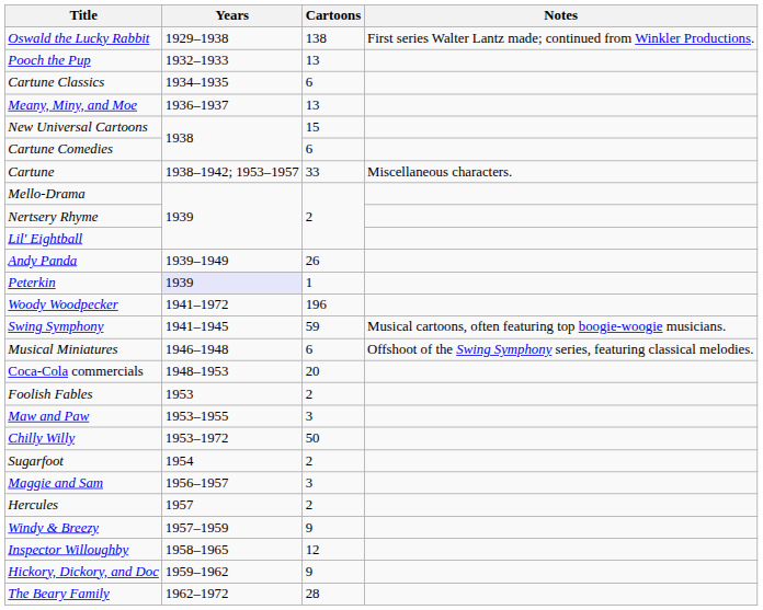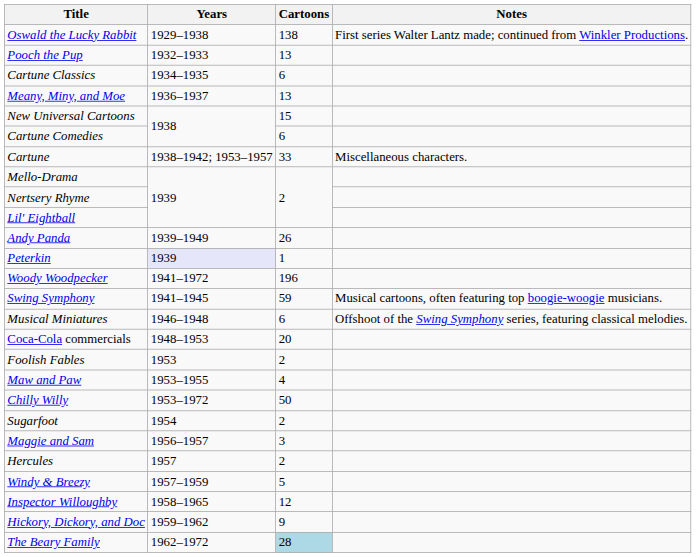 <table class="wikitable sortable">
 <tr>
 <th>Title</th>
 <th>Years</th>
 <th>Cartoons</th>
 <th>Notes</th>
 </tr>
 <tr>
 <td><em><a href='#'>Oswald the Lucky Rabbit</a></em></td>
 <td>1929–1938</td>
 <td>138</td>
 <td>First series Walter Lantz made; continued from <a href='#'>Winkler Productions</a>.</td>
 </tr>
 <tr>
 <td><em><a href='#'>Pooch the Pup</a></em></td>
 <td>1932–1933</td>
 <td>13</td>
 <td></td>
 </tr>
 <tr>
 <td><em>Cartune Classics</em></td>
 <td>1934–1935</td>
 <td>6</td>
 <td></td>
 </tr>
 <tr>
 <td><em><a href='#'>Meany, Miny, and Moe</a></em></td>
 <td>1936–1937</td>
 <td>13</td>
 <td></td>
 </tr>
 <tr>
 <td><em>New Universal Cartoons</em></td>
 <td rowspan="2">1938</td>
 <td>15</td>
 <td></td>
 </tr>
 <tr>
 <td><em>Cartune Comedies</em></td>
 <td>6</td>
 <td></td>
 </tr>
 <tr>
 <td><em>Cartune</em></td>
 <td>1938–1942; 1953–1957</td>
 <td>33</td>
 <td>Miscellaneous characters.</td>
 </tr>
 <tr>
 <td><em>Mello-Drama</em></td>
 <td rowspan="3">1939</td>
 <td rowspan="3">2</td>
 <td></td>
 </tr>
 <tr>
 <td><em>Nertsery Rhyme</em></td>
 <td></td>
 </tr>
 <tr>
 <td><em><a href='#'>Lil' Eightball</a></em></td>
 <td></td>
 </tr>
 <tr>
 <td><em><a href='#'>Andy Panda</a></em></td>
 <td>1939–1949</td>
 <td>26</td>
 <td></td>
 </tr>
 <tr>
 <td><em><a href='#'>Peterkin</a></em></td>
 <td style="background: lavender;">1939</td>
 <td>1</td>
 <td></td>
 </tr>
 <tr>
 <td><em><a href='#'>Woody Woodpecker</a></em></td>
 <td>1941–1972</td>
 <td>196</td>
 <td></td>
 </tr>
 <tr>
 <td><em><a href='#'>Swing Symphony</a></em></td>
 <td>1941–1945</td>
 <td>59</td>
 <td>Musical cartoons, often featuring top <a href='#'>boogie-woogie</a> musicians.</td>
 </tr>
 <tr>
 <td><em>Musical Miniatures</em></td>
 <td>1946–1948</td>
 <td>6</td>
 <td>Offshoot of the <em><a href='#'>Swing Symphony</a></em> series, featuring classical melodies.</td>
 </tr>
 <tr>
 <td><a href='#'>Coca-Cola</a> commercials</td>
 <td>1948–1953</td>
 <td>20</td>
 <td></td>
 </tr>
 <tr>
 <td><em>Foolish Fables</em></td>
 <td>1953</td>
 <td>2</td>
 <td></td>
 </tr>
 <tr>
 <td><em><a href='#'>Maw and Paw</a></em></td>
 <td>1953–1955</td>
-<td>3</td>
+<td>4</td>
 <td></td>
 </tr>
 <tr>
 <td><em><a href='#'>Chilly Willy</a></em></td>
 <td>1953–1972</td>
 <td>50</td>
 <td></td>
 </tr>
 <tr>
 <td><em>Sugarfoot</em></td>
 <td>1954</td>
 <td>2</td>
 <td></td>
 </tr>
 <tr>
 <td><em><a href='#'>Maggie and Sam</a></em></td>
 <td>1956–1957</td>
 <td>3</td>
 <td></td>
 </tr>
 <tr>
 <td><em>Hercules</em></td>
 <td>1957</td>
 <td>2</td>
 <td></td>
 </tr>
 <tr>
 <td><em><a href='#'>Windy & Breezy</a></em></td>
 <td>1957–1959</td>
-<td>9</td>
+<td>5</td>
 <td></td>
 </tr>
 <tr>
 <td><em><a href='#'>Inspector Willoughby</a></em></td>
 <td>1958–1965</td>
 <td>12</td>
 <td></td>
 </tr>
 <tr>
 <td><em><a href='#'>Hickory, Dickory, and Doc</a></em></td>
 <td>1959–1962</td>
 <td>9</td>
 <td></td>
 </tr>
 <tr>
 <td><em><a href='#'>The Beary Family</a></em></td>
 <td>1962–1972</td>
-<td>28</td>
+<td style="background: lightblue;">28</td>
 <td></td>
 </tr>
 </table>
